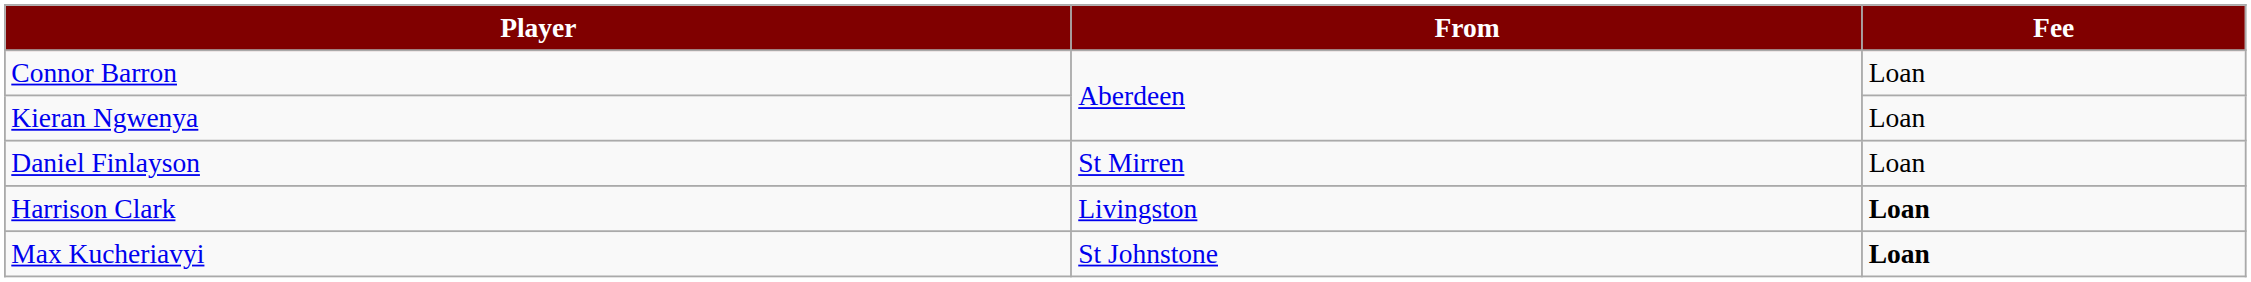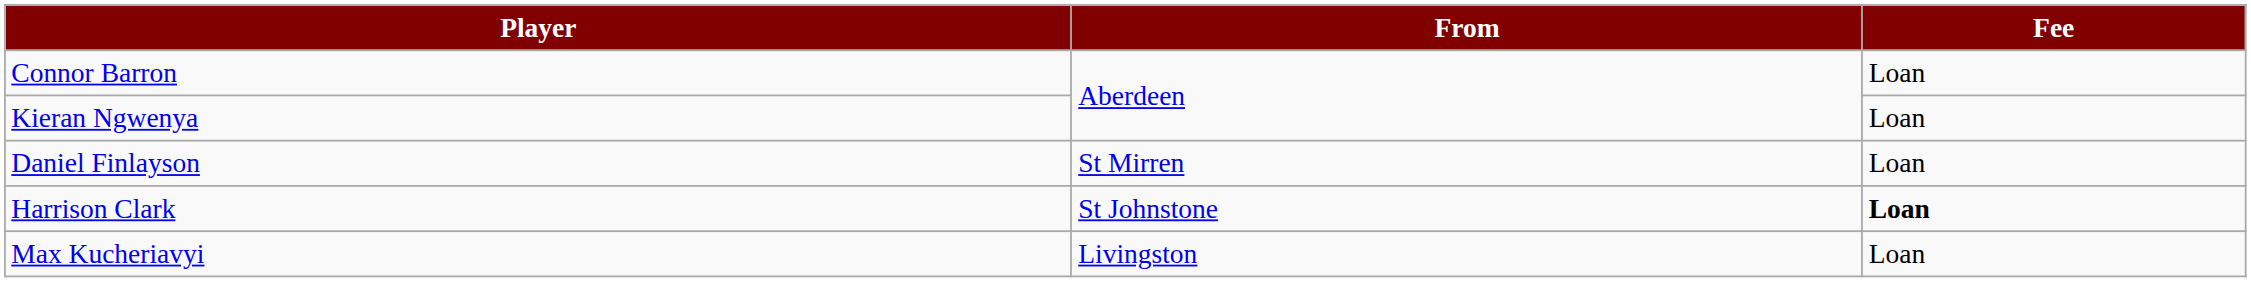 <table class="wikitable" style="text-align:left; font-size:95%;width:98%;">
 <tr>
 <th style="background:maroon; color:white;">Player</th>
 <th style="background:maroon; color:white;">From</th>
 <th style="background:maroon; color:white;">Fee</th>
 </tr>
 <tr>
 <td> <a href='#'>Connor Barron</a></td>
 <td rowspan=2> <a href='#'>Aberdeen</a></td>
 <td>Loan</td>
 </tr>
 <tr>
 <td> <a href='#'>Kieran Ngwenya</a></td>
 <td>Loan</td>
 </tr>
 <tr>
 <td> <a href='#'>Daniel Finlayson</a></td>
 <td> <a href='#'>St Mirren</a></td>
 <td>Loan</td>
 </tr>
 <tr>
 <td> <a href='#'>Harrison Clark</a></td>
-<td> <a href='#'>Livingston</a></td>
+<td> <a href='#'>St Johnstone</a></td>
 <td><strong>Loan</strong></td>
 </tr>
 <tr>
 <td> <a href='#'>Max Kucheriavyi</a></td>
-<td> <a href='#'>St Johnstone</a></td>
-<td><strong>Loan</strong></td>
+<td> <a href='#'>Livingston</a></td>
+<td>Loan</td>
 </tr>
 </table>
